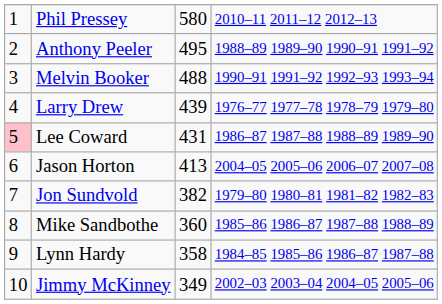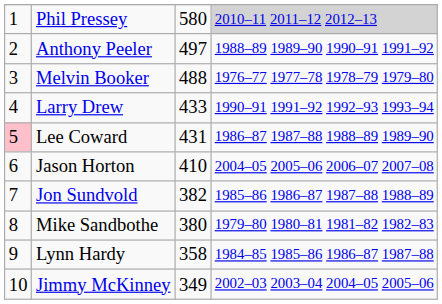 <table class="wikitable">
 <tr>
 </tr>
 <tr>
 <td>1</td>
 <td><a href='#'>Phil Pressey</a></td>
 <td>580</td>
-<td style="font-size:80%;"><a href='#'>2010–11</a> <a href='#'>2011–12</a> <a href='#'>2012–13</a></td>
+<td style="background: lightgrey; font-size:80%;"><a href='#'>2010–11</a> <a href='#'>2011–12</a> <a href='#'>2012–13</a></td>
 </tr>
 <tr>
 <td>2</td>
 <td><a href='#'>Anthony Peeler</a></td>
-<td>495</td>
+<td>497</td>
 <td style="font-size:80%;"><a href='#'>1988–89</a> <a href='#'>1989–90</a> <a href='#'>1990–91</a> <a href='#'>1991–92</a></td>
 </tr>
 <tr>
 <td>3</td>
 <td><a href='#'>Melvin Booker</a></td>
 <td>488</td>
-<td style="font-size:80%;"><a href='#'>1990–91</a> <a href='#'>1991–92</a> <a href='#'>1992–93</a> <a href='#'>1993–94</a></td>
+<td style="font-size:80%;"><a href='#'>1976–77</a> <a href='#'>1977–78</a> <a href='#'>1978–79</a> <a href='#'>1979–80</a></td>
 </tr>
 <tr>
 <td>4</td>
 <td><a href='#'>Larry Drew</a></td>
-<td>439</td>
-<td style="font-size:80%;"><a href='#'>1976–77</a> <a href='#'>1977–78</a> <a href='#'>1978–79</a> <a href='#'>1979–80</a></td>
+<td>433</td>
+<td style="font-size:80%;"><a href='#'>1990–91</a> <a href='#'>1991–92</a> <a href='#'>1992–93</a> <a href='#'>1993–94</a></td>
 </tr>
 <tr>
 <td style="background: pink;">5</td>
 <td>Lee Coward</td>
 <td>431</td>
 <td style="font-size:80%;"><a href='#'>1986–87</a> <a href='#'>1987–88</a> <a href='#'>1988–89</a> <a href='#'>1989–90</a></td>
 </tr>
 <tr>
 <td>6</td>
 <td>Jason Horton</td>
-<td>413</td>
+<td>410</td>
 <td style="font-size:80%;"><a href='#'>2004–05</a> <a href='#'>2005–06</a> <a href='#'>2006–07</a> <a href='#'>2007–08</a></td>
 </tr>
 <tr>
 <td>7</td>
 <td><a href='#'>Jon Sundvold</a></td>
 <td>382</td>
-<td style="font-size:80%;"><a href='#'>1979–80</a> <a href='#'>1980–81</a> <a href='#'>1981–82</a> <a href='#'>1982–83</a></td>
+<td style="font-size:80%;"><a href='#'>1985–86</a> <a href='#'>1986–87</a> <a href='#'>1987–88</a> <a href='#'>1988–89</a></td>
 </tr>
 <tr>
 <td>8</td>
 <td>Mike Sandbothe</td>
-<td>360</td>
-<td style="font-size:80%;"><a href='#'>1985–86</a> <a href='#'>1986–87</a> <a href='#'>1987–88</a> <a href='#'>1988–89</a></td>
+<td>380</td>
+<td style="font-size:80%;"><a href='#'>1979–80</a> <a href='#'>1980–81</a> <a href='#'>1981–82</a> <a href='#'>1982–83</a></td>
 </tr>
 <tr>
 <td>9</td>
 <td>Lynn Hardy</td>
 <td>358</td>
 <td style="font-size:80%;"><a href='#'>1984–85</a> <a href='#'>1985–86</a> <a href='#'>1986–87</a> <a href='#'>1987–88</a></td>
 </tr>
 <tr>
 <td>10</td>
 <td><a href='#'>Jimmy McKinney</a></td>
 <td>349</td>
 <td style="font-size:80%;"><a href='#'>2002–03</a> <a href='#'>2003–04</a> <a href='#'>2004–05</a> <a href='#'>2005–06</a></td>
 </tr>
 </table>
